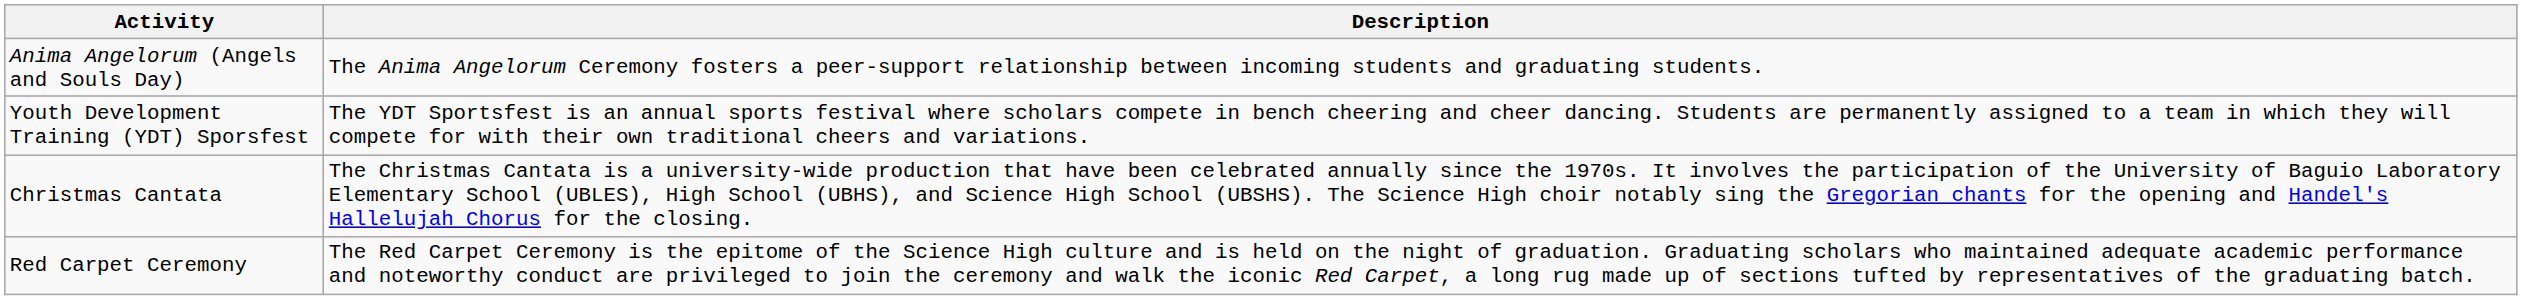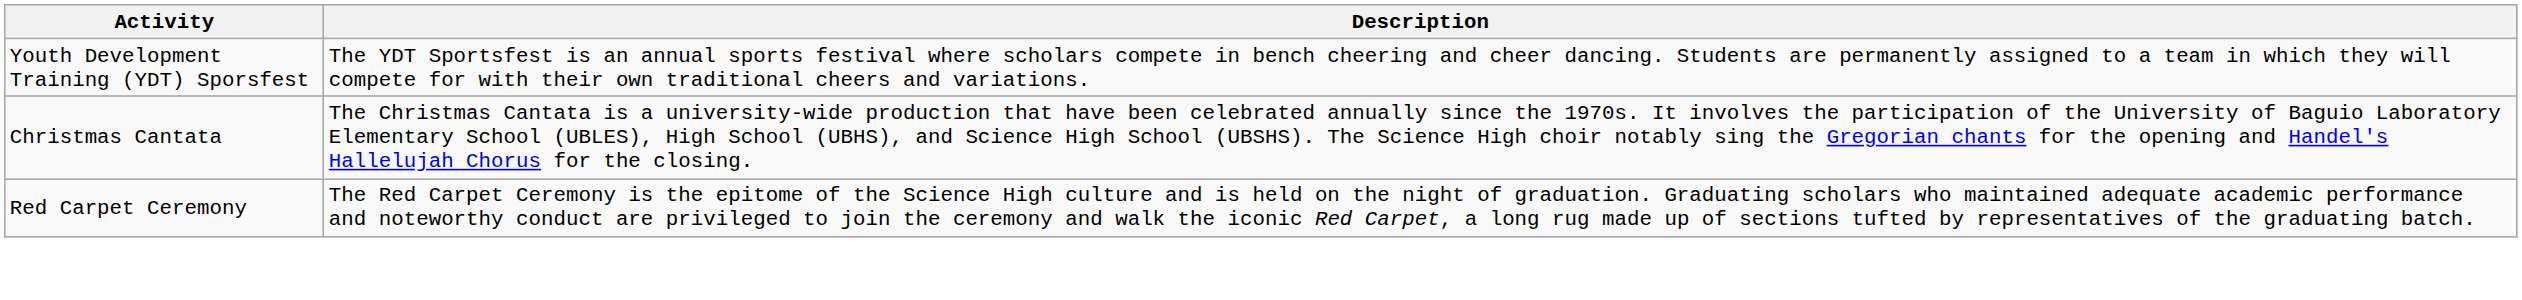 <table class="wikitable">
 <tr>
 <th>Activity</th>
 <th>Description</th>
-</tr>
-<tr>
-<td><em>Anima Angelorum</em> (Angels and Souls Day)</td>
-<td>The <em>Anima Angelorum</em> Ceremony fosters a peer-support relationship between incoming students and graduating students.</td>
 </tr>
 <tr>
 <td>Youth Development Training (YDT) Sporsfest</td>
 <td>The YDT Sportsfest is an annual sports festival where scholars compete in bench cheering and cheer dancing. Students are permanently assigned to a team in which they will compete for with their own traditional cheers and variations.</td>
 </tr>
 <tr>
 <td>Christmas Cantata</td>
 <td>The Christmas Cantata is a university-wide production that have been celebrated annually since the 1970s. It involves the participation of the University of Baguio Laboratory Elementary School (UBLES), High School (UBHS), and Science High School (UBSHS). The Science High choir notably sing the <a href='#'>Gregorian chants</a> for the opening and <a href='#'>Handel's Hallelujah Chorus</a> for the closing.</td>
 </tr>
 <tr>
 <td>Red Carpet Ceremony</td>
 <td>The Red Carpet Ceremony is the epitome of the Science High culture and is held on the night of graduation. Graduating scholars who maintained adequate academic performance and noteworthy conduct are privileged to join the ceremony and walk the iconic <em>Red Carpet</em>, a long rug made up of sections tufted by representatives of the graduating batch.</td>
 </tr>
 </table>
